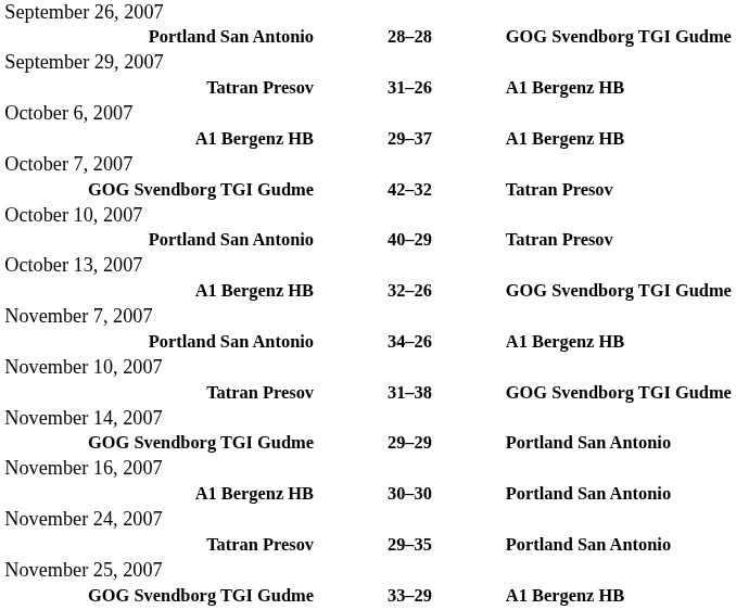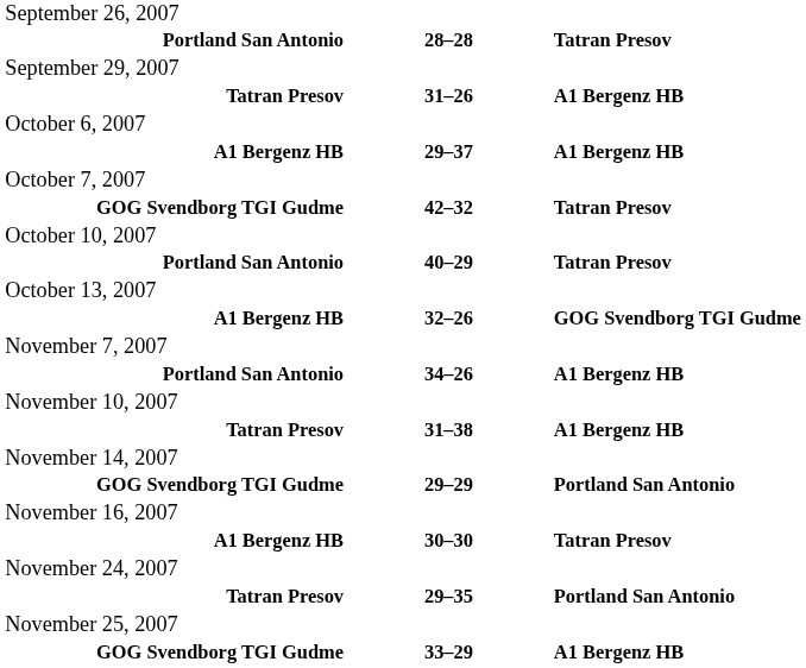 <table width=100% cellspacing=1>
 <tr>
 <th width=20%></th>
 <th width=12%></th>
 <th width=20%></th>
 <th></th>
 </tr>
 <tr>
 <td>September 26, 2007</td>
 </tr>
 <tr style=font-size:90%>
 <td align=right><strong>Portland San Antonio</strong></td>
 <td align=center><strong>28–28</strong></td>
-<td><strong>GOG Svendborg TGI Gudme</strong></td>
+<td><strong>Tatran Presov</strong></td>
 </tr>
 <tr>
 <td>September 29, 2007</td>
 </tr>
 <tr style=font-size:90%>
 <td align=right><strong>Tatran Presov</strong></td>
 <td align=center><strong>31–26</strong></td>
 <td><strong>A1 Bergenz HB</strong></td>
 </tr>
 <tr>
 <td>October 6, 2007</td>
 </tr>
 <tr style=font-size:90%>
 <td align=right><strong>A1 Bergenz HB</strong></td>
 <td align=center><strong>29–37</strong></td>
 <td><strong>A1 Bergenz HB</strong></td>
 </tr>
 <tr>
 <td>October 7, 2007</td>
 </tr>
 <tr style=font-size:90%>
 <td align=right><strong>GOG Svendborg TGI Gudme</strong></td>
 <td align=center><strong>42–32</strong></td>
 <td><strong>Tatran Presov</strong></td>
 </tr>
 <tr>
 <td>October 10, 2007</td>
 </tr>
 <tr style=font-size:90%>
 <td align=right><strong>Portland San Antonio</strong></td>
 <td align=center><strong>40–29</strong></td>
 <td><strong>Tatran Presov</strong></td>
 </tr>
 <tr>
 <td>October 13, 2007</td>
 </tr>
 <tr style=font-size:90%>
 <td align=right><strong>A1 Bergenz HB</strong></td>
 <td align=center><strong>32–26</strong></td>
 <td><strong>GOG Svendborg TGI Gudme</strong></td>
 </tr>
 <tr>
 <td>November 7, 2007</td>
 </tr>
 <tr style=font-size:90%>
 <td align=right><strong>Portland San Antonio</strong></td>
 <td align=center><strong>34–26</strong></td>
 <td><strong>A1 Bergenz HB</strong></td>
 </tr>
 <tr>
 <td>November 10, 2007</td>
 </tr>
 <tr style=font-size:90%>
 <td align=right><strong>Tatran Presov</strong></td>
 <td align=center><strong>31–38</strong></td>
-<td><strong>GOG Svendborg TGI Gudme</strong></td>
+<td><strong>A1 Bergenz HB</strong></td>
 </tr>
 <tr>
 <td>November 14, 2007</td>
 </tr>
 <tr style=font-size:90%>
 <td align=right><strong>GOG Svendborg TGI Gudme</strong></td>
 <td align=center><strong>29–29</strong></td>
 <td><strong>Portland San Antonio</strong></td>
 </tr>
 <tr>
 <td>November 16, 2007</td>
 </tr>
 <tr style=font-size:90%>
 <td align=right><strong>A1 Bergenz HB</strong></td>
 <td align=center><strong>30–30</strong></td>
-<td><strong>Portland San Antonio</strong></td>
+<td><strong>Tatran Presov</strong></td>
 </tr>
 <tr>
 <td>November 24, 2007</td>
 </tr>
 <tr style=font-size:90%>
 <td align=right><strong>Tatran Presov</strong></td>
 <td align=center><strong>29–35</strong></td>
 <td><strong>Portland San Antonio</strong></td>
 </tr>
 <tr>
 <td>November 25, 2007</td>
 </tr>
 <tr style=font-size:90%>
 <td align=right><strong>GOG Svendborg TGI Gudme</strong></td>
 <td align=center><strong>33–29</strong></td>
 <td><strong>A1 Bergenz HB</strong></td>
 </tr>
 </table>
